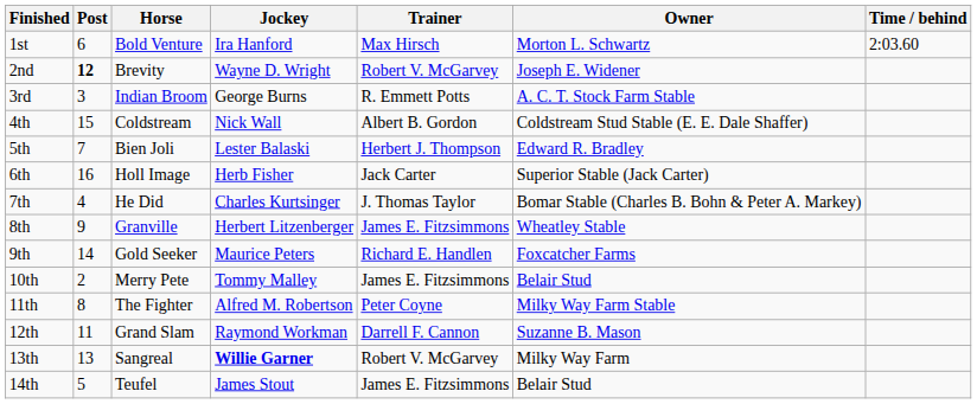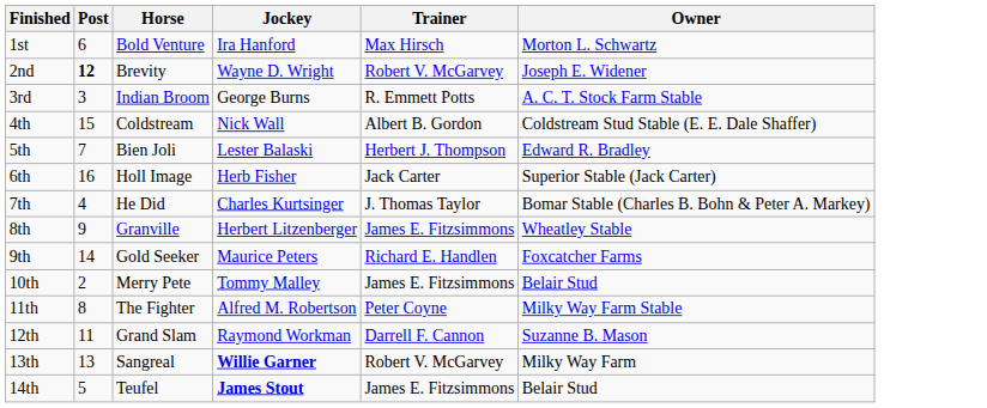 <table class="wikitable">
 <tr>
 <th>Finished</th>
 <th>Post</th>
 <th>Horse</th>
 <th>Jockey</th>
 <th>Trainer</th>
 <th>Owner</th>
-<th>Time / behind</th>
 </tr>
 <tr>
 <td>1st</td>
 <td>6</td>
 <td><a href='#'>Bold Venture</a></td>
 <td><a href='#'>Ira Hanford</a></td>
 <td><a href='#'>Max Hirsch</a></td>
 <td><a href='#'>Morton L. Schwartz</a></td>
-<td>2:03.60</td>
 </tr>
 <tr>
 <td>2nd</td>
 <td><strong>12</strong></td>
 <td>Brevity</td>
 <td><a href='#'>Wayne D. Wright</a></td>
 <td><a href='#'>Robert V. McGarvey</a></td>
 <td><a href='#'>Joseph E. Widener</a></td>
-<td></td>
 </tr>
 <tr>
 <td>3rd</td>
 <td>3</td>
 <td><a href='#'>Indian Broom</a></td>
 <td>George Burns</td>
 <td>R. Emmett Potts</td>
 <td><a href='#'>A. C. T. Stock Farm Stable</a></td>
-<td></td>
 </tr>
 <tr>
 <td>4th</td>
 <td>15</td>
 <td>Coldstream</td>
 <td><a href='#'>Nick Wall</a></td>
 <td>Albert B. Gordon</td>
 <td>Coldstream Stud Stable (E. E. Dale Shaffer)</td>
-<td></td>
 </tr>
 <tr>
 <td>5th</td>
 <td>7</td>
 <td>Bien Joli</td>
 <td><a href='#'>Lester Balaski</a></td>
 <td><a href='#'>Herbert J. Thompson</a></td>
 <td><a href='#'>Edward R. Bradley</a></td>
-<td></td>
 </tr>
 <tr>
 <td>6th</td>
 <td>16</td>
 <td>Holl Image</td>
 <td><a href='#'>Herb Fisher</a></td>
 <td>Jack Carter</td>
 <td>Superior Stable (Jack Carter)</td>
-<td></td>
 </tr>
 <tr>
 <td>7th</td>
 <td>4</td>
 <td>He Did</td>
 <td><a href='#'>Charles Kurtsinger</a></td>
 <td>J. Thomas Taylor</td>
 <td>Bomar Stable (Charles B. Bohn & Peter A. Markey)</td>
-<td></td>
 </tr>
 <tr>
 <td>8th</td>
 <td>9</td>
 <td><a href='#'>Granville</a></td>
 <td><a href='#'>Herbert Litzenberger</a></td>
 <td><a href='#'>James E. Fitzsimmons</a></td>
 <td><a href='#'>Wheatley Stable</a></td>
-<td></td>
 </tr>
 <tr>
 <td>9th</td>
 <td>14</td>
 <td>Gold Seeker</td>
 <td><a href='#'>Maurice Peters</a></td>
 <td><a href='#'>Richard E. Handlen</a></td>
 <td><a href='#'>Foxcatcher Farms</a></td>
-<td></td>
 </tr>
 <tr>
 <td>10th</td>
 <td>2</td>
 <td>Merry Pete</td>
 <td><a href='#'>Tommy Malley</a></td>
 <td>James E. Fitzsimmons</td>
 <td><a href='#'>Belair Stud</a></td>
-<td></td>
 </tr>
 <tr>
 <td>11th</td>
 <td>8</td>
 <td>The Fighter</td>
 <td><a href='#'>Alfred M. Robertson</a></td>
 <td><a href='#'>Peter Coyne</a></td>
 <td><a href='#'>Milky Way Farm Stable</a></td>
-<td></td>
 </tr>
 <tr>
 <td>12th</td>
 <td>11</td>
 <td>Grand Slam</td>
 <td><a href='#'>Raymond Workman</a></td>
 <td><a href='#'>Darrell F. Cannon</a></td>
 <td><a href='#'>Suzanne B. Mason</a></td>
-<td></td>
 </tr>
 <tr>
 <td>13th</td>
 <td>13</td>
 <td>Sangreal</td>
 <td><strong><a href='#'>Willie Garner</a></strong></td>
 <td>Robert V. McGarvey</td>
 <td>Milky Way Farm</td>
-<td></td>
 </tr>
 <tr>
 <td>14th</td>
 <td>5</td>
 <td>Teufel</td>
-<td><a href='#'>James Stout</a></td>
+<td><strong><a href='#'>James Stout</a></strong></td>
 <td>James E. Fitzsimmons</td>
 <td>Belair Stud</td>
-<td></td>
 </tr>
 </table>
